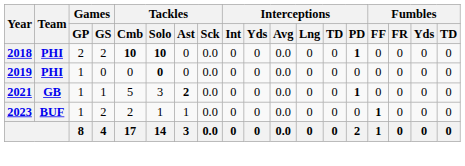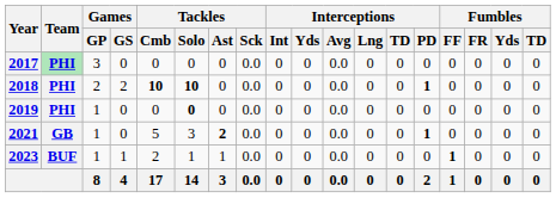 <table class="wikitable" style="text-align:center;">
 <tr>
 <th rowspan="2">Year</th>
 <th rowspan="2">Team</th>
 <th colspan="2">Games</th>
 <th colspan="4">Tackles</th>
 <th colspan="6">Interceptions</th>
 <th colspan="4">Fumbles</th>
 </tr>
 <tr>
 <th>GP</th>
 <th>GS</th>
 <th>Cmb</th>
 <th>Solo</th>
 <th>Ast</th>
 <th>Sck</th>
 <th>Int</th>
 <th>Yds</th>
 <th>Avg</th>
 <th>Lng</th>
 <th>TD</th>
 <th>PD</th>
 <th>FF</th>
 <th>FR</th>
 <th>Yds</th>
 <th>TD</th>
+</tr>
+<tr>
+<th><a href='#'>2017</a></th>
+<th style="background:#afe6ba;"><a href='#'>PHI</a></th>
+<td>3</td>
+<td>0</td>
+<td>0</td>
+<td>0</td>
+<td>0</td>
+<td>0.0</td>
+<td>0</td>
+<td>0</td>
+<td>0.0</td>
+<td>0</td>
+<td>0</td>
+<td>0</td>
+<td>0</td>
+<td>0</td>
+<td>0</td>
+<td>0</td>
 </tr>
 <tr>
 <th><a href='#'>2018</a></th>
 <th><a href='#'>PHI</a></th>
 <td>2</td>
 <td>2</td>
 <td><strong>10</strong></td>
 <td><strong>10</strong></td>
 <td>0</td>
 <td>0.0</td>
 <td>0</td>
 <td>0</td>
 <td>0.0</td>
 <td>0</td>
 <td>0</td>
 <td><strong>1</strong></td>
 <td>0</td>
 <td>0</td>
 <td>0</td>
 <td>0</td>
 </tr>
 <tr>
 <th><a href='#'>2019</a></th>
 <th><a href='#'>PHI</a></th>
 <td>1</td>
 <td>0</td>
 <td>0</td>
 <td><strong>0</strong></td>
 <td>0</td>
 <td>0.0</td>
 <td>0</td>
 <td>0</td>
 <td>0.0</td>
 <td>0</td>
 <td>0</td>
 <td>0</td>
 <td>0</td>
 <td>0</td>
 <td>0</td>
 <td>0</td>
 </tr>
 <tr>
 <th><a href='#'>2021</a></th>
 <th><a href='#'>GB</a></th>
 <td>1</td>
-<td>1</td>
+<td>0</td>
 <td>5</td>
 <td>3</td>
 <td><strong>2</strong></td>
 <td>0.0</td>
 <td>0</td>
 <td>0</td>
 <td>0.0</td>
 <td>0</td>
 <td>0</td>
 <td><strong>1</strong></td>
 <td>0</td>
 <td>0</td>
 <td>0</td>
 <td>0</td>
 </tr>
 <tr>
 <th><a href='#'>2023</a></th>
 <th><a href='#'>BUF</a></th>
 <td>1</td>
-<td>2</td>
+<td>1</td>
 <td>2</td>
 <td>1</td>
 <td>1</td>
 <td>0.0</td>
 <td>0</td>
 <td>0</td>
 <td>0.0</td>
 <td>0</td>
 <td>0</td>
 <td>0</td>
 <td><strong>1</strong></td>
 <td>0</td>
 <td>0</td>
 <td>0</td>
 </tr>
 <tr>
 <th colspan="2"></th>
 <th>8</th>
 <th>4</th>
 <th>17</th>
 <th>14</th>
 <th>3</th>
 <th>0.0</th>
 <th>0</th>
 <th>0</th>
 <th>0.0</th>
 <th>0</th>
 <th>0</th>
 <th>2</th>
 <th>1</th>
 <th>0</th>
 <th>0</th>
 <th>0</th>
 </tr>
 </table>
